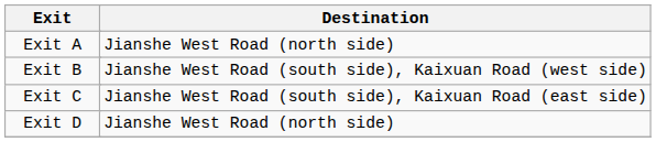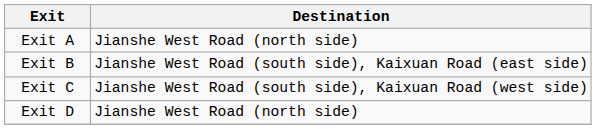 <table class=wikitable>
 <tr>
 <th style="width:70px" colspan=2>Exit</th>
 <th>Destination</th>
 </tr>
 <tr>
 <td align=center colspan=2>Exit A</td>
 <td>Jianshe West Road (north side)</td>
 </tr>
 <tr>
 <td align=center colspan=2>Exit B</td>
-<td>Jianshe West Road (south side), Kaixuan Road (west side)</td>
+<td>Jianshe West Road (south side), Kaixuan Road (east side)</td>
 </tr>
 <tr>
 <td align=center colspan=2>Exit C</td>
-<td>Jianshe West Road (south side), Kaixuan Road (east side)</td>
+<td>Jianshe West Road (south side), Kaixuan Road (west side)</td>
 </tr>
 <tr>
 <td align=center colspan=2>Exit D</td>
 <td>Jianshe West Road (north side)</td>
 </tr>
 <tr>
 </tr>
 </table>
